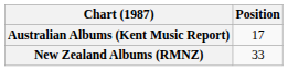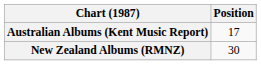 <table class="wikitable sortable plainrowheaders" style="text-align:center">
 <tr>
 <th>Chart (1987)</th>
 <th>Position</th>
 </tr>
 <tr>
 <th scope="row">Australian Albums (Kent Music Report)</th>
 <td>17</td>
 </tr>
 <tr>
 <th scope="row">New Zealand Albums (RMNZ)</th>
-<td>33</td>
+<td>30</td>
 </tr>
 </table>
